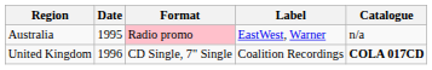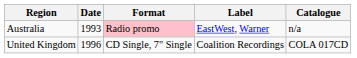 <table class=wikitable>
 <tr>
 <th>Region</th>
 <th>Date</th>
 <th>Format</th>
 <th>Label</th>
 <th>Catalogue</th>
 </tr>
 <tr>
 <td>Australia</td>
-<td>1995</td>
+<td>1993</td>
 <td style="background: pink;">Radio promo</td>
 <td><a href='#'>EastWest</a>, <a href='#'>Warner</a></td>
 <td>n/a</td>
 </tr>
 <tr>
 <td>United Kingdom</td>
 <td>1996</td>
 <td>CD Single, 7" Single</td>
 <td>Coalition Recordings</td>
-<td><strong>COLA 017CD</strong></td>
+<td>COLA 017CD</td>
 </tr>
 </table>
